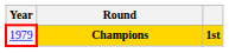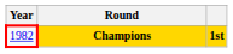 <table class="wikitable" style="text-align: center; font-size:90%">
 <tr>
 <th>Year</th>
 <th style="width:200px">Round</th>
 <th></th>
 </tr>
 <tr>
-<td style="border: 3px solid red"><a href='#'>1979</a></td>
+<td style="border: 3px solid red"><a href='#'>1982</a></td>
 <td bgcolor=Gold><strong>Champions</strong></td>
 <td bgcolor=Gold><strong>1st</strong></td>
 </tr>
 </table>
